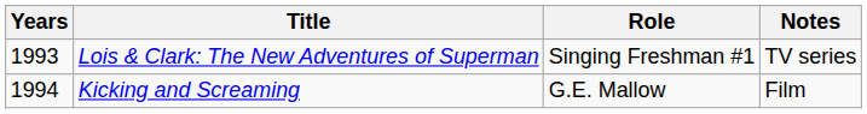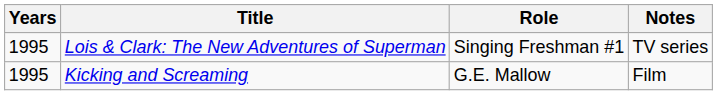 <table class="wikitable">
 <tr>
 <th>Years</th>
 <th>Title</th>
 <th>Role</th>
 <th>Notes</th>
 </tr>
 <tr>
-<td>1993</td>
+<td>1995</td>
 <td><em><a href='#'>Lois & Clark: The New Adventures of Superman</a></em></td>
 <td>Singing Freshman #1</td>
 <td>TV series</td>
 </tr>
 <tr>
-<td>1994</td>
+<td>1995</td>
 <td><em><a href='#'>Kicking and Screaming</a></em></td>
 <td>G.E. Mallow</td>
 <td>Film</td>
 </tr>
 </table>
